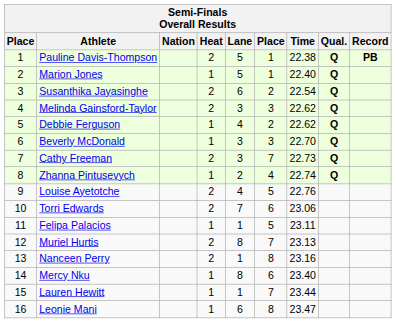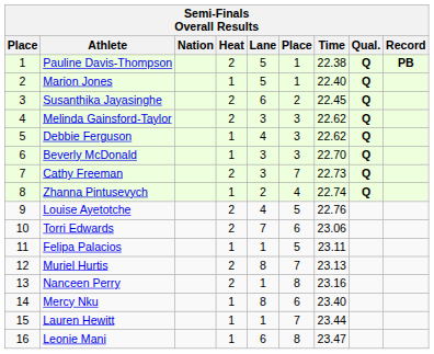 <table class="wikitable sortable">
 <tr>
 <th colspan=9>Semi-Finals <br> Overall Results</th>
 </tr>
 <tr>
 <th>Place</th>
 <th>Athlete</th>
 <th>Nation</th>
 <th>Heat</th>
 <th>Lane</th>
 <th>Place</th>
 <th>Time</th>
 <th>Qual.</th>
 <th>Record</th>
 </tr>
 <tr bgcolor = "eeffdd">
 <td align="center">1</td>
 <td align="left"><a href='#'>Pauline Davis-Thompson</a></td>
 <td align="left"></td>
 <td align="center">2</td>
 <td align="center">5</td>
 <td align="center">1</td>
 <td align="center">22.38</td>
 <td align="center"><strong>Q</strong></td>
 <td align="center"><strong>PB</strong></td>
 </tr>
 <tr bgcolor = "eeffdd">
 <td align="center">2</td>
 <td align="left"><a href='#'>Marion Jones</a></td>
 <td align="left"></td>
 <td align="center">1</td>
 <td align="center">5</td>
 <td align="center">1</td>
 <td align="center">22.40</td>
 <td align="center"><strong>Q</strong></td>
 <td align="center"></td>
 </tr>
 <tr bgcolor = "eeffdd">
 <td align="center">3</td>
 <td align="left"><a href='#'>Susanthika Jayasinghe</a></td>
 <td align="left"></td>
 <td align="center">2</td>
 <td align="center">6</td>
 <td align="center">2</td>
-<td align="center">22.54</td>
+<td align="center">22.45</td>
 <td align="center"><strong>Q</strong></td>
 <td align="center"></td>
 </tr>
 <tr bgcolor = "eeffdd">
 <td align="center">4</td>
 <td align="left"><a href='#'>Melinda Gainsford-Taylor</a></td>
 <td align="left"></td>
 <td align="center">2</td>
 <td align="center">3</td>
 <td align="center">3</td>
 <td align="center">22.62</td>
 <td align="center"><strong>Q</strong></td>
 <td align="center"></td>
 </tr>
 <tr bgcolor = "eeffdd">
 <td align="center">5</td>
 <td align="left"><a href='#'>Debbie Ferguson</a></td>
 <td align="left"></td>
 <td align="center">1</td>
 <td align="center">4</td>
-<td align="center">2</td>
+<td align="center">3</td>
 <td align="center">22.62</td>
 <td align="center"><strong>Q</strong></td>
 <td align="center"></td>
 </tr>
 <tr bgcolor = "eeffdd">
 <td align="center">6</td>
 <td align="left"><a href='#'>Beverly McDonald</a></td>
 <td align="left"></td>
 <td align="center">1</td>
 <td align="center">3</td>
 <td align="center">3</td>
 <td align="center">22.70</td>
 <td align="center"><strong>Q</strong></td>
 <td align="center"></td>
 </tr>
 <tr bgcolor = "eeffdd">
 <td align="center">7</td>
 <td align="left"><a href='#'>Cathy Freeman</a></td>
 <td align="left"></td>
 <td align="center">2</td>
 <td align="center">3</td>
 <td align="center">7</td>
 <td align="center">22.73</td>
 <td align="center"><strong>Q </strong></td>
 <td align="center"></td>
 </tr>
 <tr bgcolor = "eeffdd">
 <td align="center">8</td>
 <td align="left"><a href='#'>Zhanna Pintusevych</a></td>
 <td align="left"></td>
 <td align="center">1</td>
 <td align="center">2</td>
 <td align="center">4</td>
 <td align="center">22.74</td>
 <td align="center"><strong>Q</strong></td>
 <td align="center"></td>
 </tr>
 <tr>
 <td align="center">9</td>
 <td align="left"><a href='#'>Louise Ayetotche</a></td>
 <td align="left"></td>
 <td align="center">2</td>
 <td align="center">4</td>
 <td align="center">5</td>
 <td align="center">22.76</td>
 <td align="center"></td>
 <td align="center"></td>
 </tr>
 <tr>
 <td align="center">10</td>
 <td align="left"><a href='#'>Torri Edwards</a></td>
 <td align="left"></td>
 <td align="center">2</td>
 <td align="center">7</td>
 <td align="center">6</td>
 <td align="center">23.06</td>
 <td align="center"></td>
 <td align="center"></td>
 </tr>
 <tr>
 <td align="center">11</td>
 <td align="left"><a href='#'>Felipa Palacios</a></td>
 <td align="left"></td>
 <td align="center">1</td>
 <td align="center">1</td>
 <td align="center">5</td>
 <td align="center">23.11</td>
 <td align="center"></td>
 <td align="center"></td>
 </tr>
 <tr>
 <td align="center">12</td>
 <td align="left"><a href='#'>Muriel Hurtis</a></td>
 <td align="left"></td>
 <td align="center">2</td>
 <td align="center">8</td>
 <td align="center">7</td>
 <td align="center">23.13</td>
 <td align="center"></td>
 <td align="center"></td>
 </tr>
 <tr>
 <td align="center">13</td>
 <td align="left"><a href='#'>Nanceen Perry</a></td>
 <td align="left"></td>
 <td align="center">2</td>
 <td align="center">1</td>
 <td align="center">8</td>
 <td align="center">23.16</td>
 <td align="center"></td>
 <td align="center"></td>
 </tr>
 <tr>
 <td align="center">14</td>
 <td align="left"><a href='#'>Mercy Nku</a></td>
 <td align="left"></td>
 <td align="center">1</td>
 <td align="center">8</td>
 <td align="center">6</td>
 <td align="center">23.40</td>
 <td align="center"></td>
 <td align="center"></td>
 </tr>
 <tr>
 <td align="center">15</td>
 <td align="left"><a href='#'>Lauren Hewitt</a></td>
 <td align="left"></td>
 <td align="center">1</td>
 <td align="center">1</td>
 <td align="center">7</td>
 <td align="center">23.44</td>
 <td align="center"></td>
 <td align="center"></td>
 </tr>
 <tr>
 <td align="center">16</td>
 <td align="left"><a href='#'>Leonie Mani</a></td>
 <td align="left"></td>
 <td align="center">1</td>
 <td align="center">6</td>
 <td align="center">8</td>
 <td align="center">23.47</td>
 <td align="center"></td>
 <td align="center"></td>
 </tr>
 </table>
